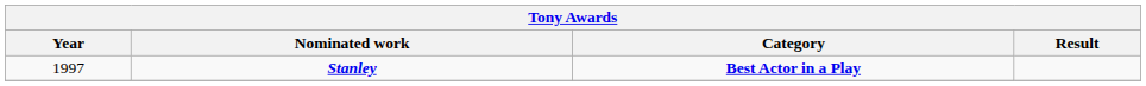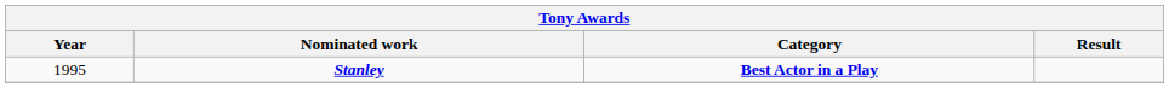 <table width="90%" class="wikitable">
 <tr>
 <th colspan="4" align="center"><a href='#'>Tony Awards</a></th>
 </tr>
 <tr>
 <th width="10%">Year</th>
 <th width="35%">Nominated work</th>
 <th width="35%">Category</th>
 <th width="10%">Result</th>
 </tr>
 <tr>
-<td align="center">1997</td>
+<td align="center">1995</td>
 <td align="center"><strong><em><a href='#'>Stanley</a></em></strong></td>
 <td align="center"><strong><a href='#'>Best Actor in a Play</a></strong></td>
 <td></td>
 </tr>
 <tr>
 </tr>
 </table>
